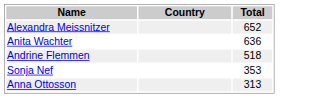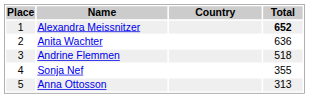 <table border="0" style="border: 1px solid #999; background-color:#FFFFFF; text-align:center; font-size:86%; line-height:15px;">
 <tr align="center" bgcolor="#CCCCCC">
+<th width=35>Place</th>
 <th width=170>Name</th>
 <th width=120>Country</th>
 <th width=50>Total</th>
 </tr>
 <tr bgcolor="#EFEFEF">
+<td>1</td>
 <td align="left"><a href='#'>Alexandra Meissnitzer</a></td>
 <td align="left"></td>
-<td>652</td>
+<td><strong>652</strong></td>
 </tr>
 <tr>
+<td>2</td>
 <td align="left"><a href='#'>Anita Wachter</a></td>
 <td align="left"></td>
 <td>636</td>
 </tr>
 <tr bgcolor="#EFEFEF">
+<td>3</td>
 <td align="left"><a href='#'>Andrine Flemmen</a></td>
 <td align="left"></td>
 <td>518</td>
 </tr>
 <tr>
+<td>4</td>
 <td align="left"><a href='#'>Sonja Nef</a></td>
 <td align="left"> </td>
-<td>353</td>
+<td>355</td>
 </tr>
 <tr bgcolor="#EFEFEF">
+<td>5</td>
 <td align="left"><a href='#'>Anna Ottosson</a></td>
 <td align="left"></td>
 <td>313</td>
 </tr>
 </table>
